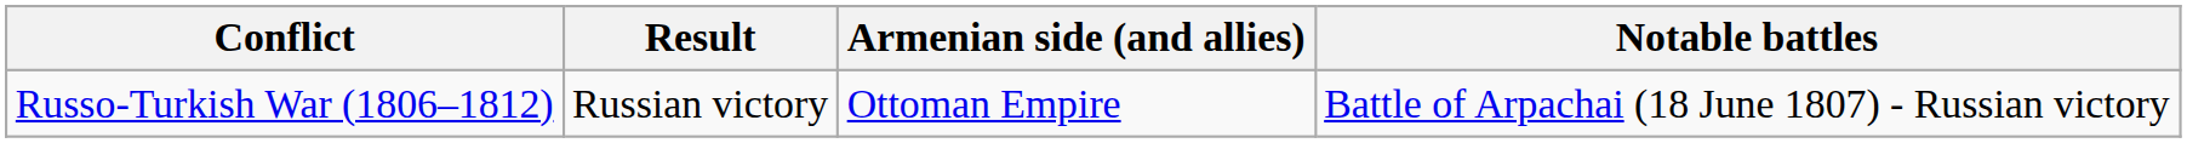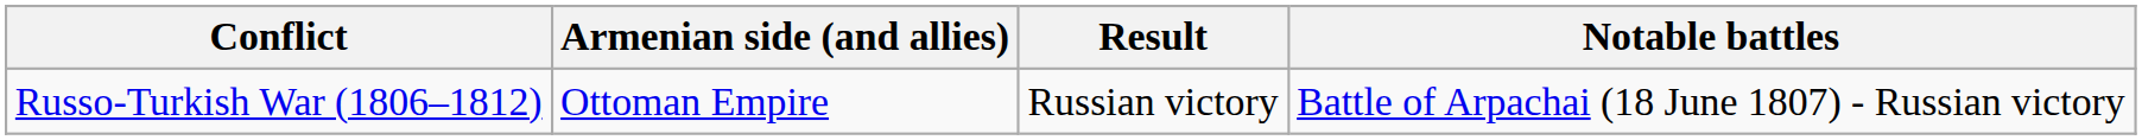 <table class="wikitable">
 <tr>
 <th>Conflict</th>
+<th>Armenian side (and allies)</th>
 <th>Result</th>
-<th>Armenian side (and allies)</th>
 <th>Notable battles</th>
 </tr>
 <tr>
 <td><a href='#'>Russo-Turkish War (1806–1812)</a></td>
+<td><a href='#'>Ottoman Empire</a></td>
 <td>Russian victory</td>
-<td><a href='#'>Ottoman Empire</a></td>
 <td><a href='#'>Battle of Arpachai</a> (18 June 1807) - Russian victory</td>
 </tr>
 </table>
